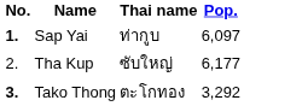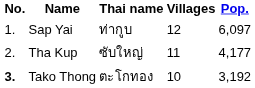 <table>
 <tr>
 <th>No.</th>
 <th>Name</th>
 <th>Thai name</th>
+<th>Villages</th>
 <th><a href='#'>Pop.</a></th>
 <td>    </td>
 </tr>
 <tr>
-<td><strong>1.</strong></td>
+<td>1.</td>
 <td>Sap Yai</td>
 <td>ท่ากูบ</td>
+<td>12</td>
 <td>6,097</td>
 <td></td>
 </tr>
 <tr>
 <td>2.</td>
 <td>Tha Kup</td>
 <td>ซับใหญ่</td>
-<td>6,177</td>
+<td>11</td>
+<td>4,177</td>
 <td></td>
 </tr>
 <tr>
 <td><strong>3.</strong></td>
 <td>Tako Thong</td>
 <td>ตะโกทอง</td>
-<td>3,292</td>
+<td>10</td>
+<td>3,192</td>
 <td></td>
 </tr>
 </table>
